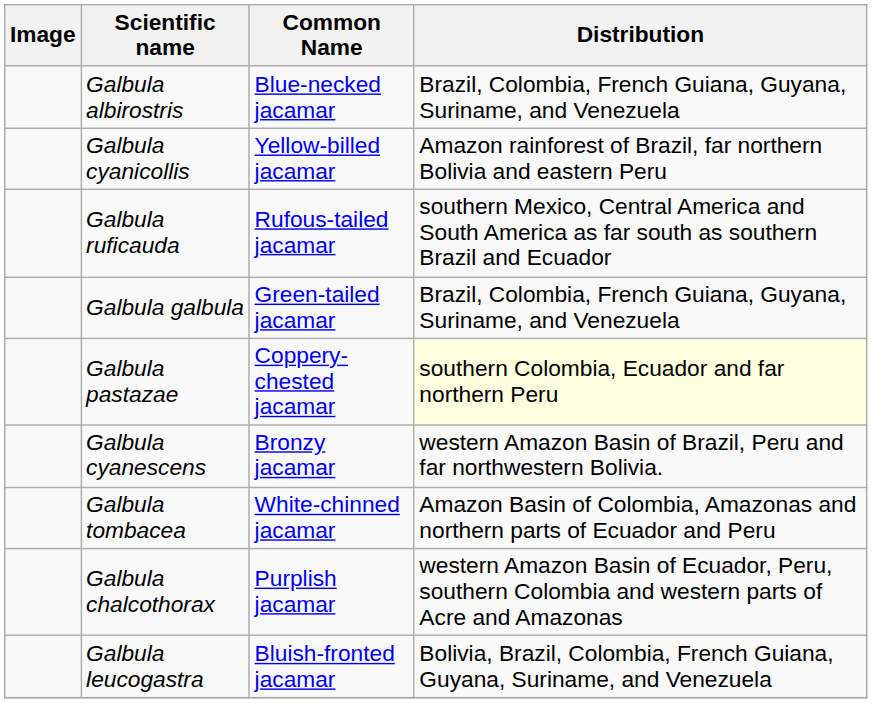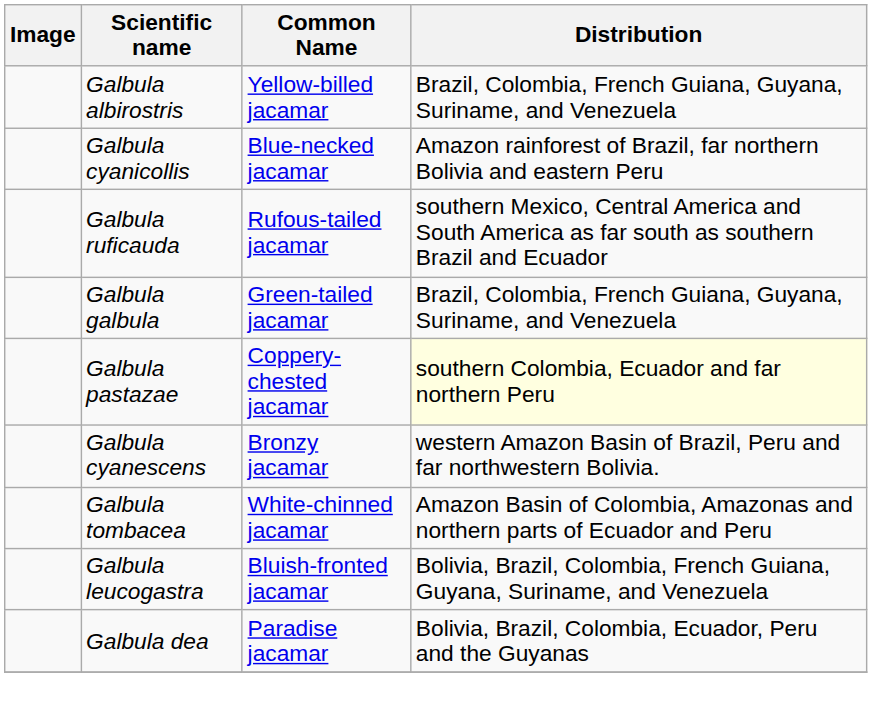 <table class="wikitable">
 <tr>
 <th>Image</th>
 <th>Scientific name</th>
 <th>Common Name</th>
 <th>Distribution</th>
 </tr>
 <tr>
 <td></td>
 <td><em>Galbula albirostris</em></td>
-<td><a href='#'>Blue-necked jacamar</a></td>
+<td><a href='#'>Yellow-billed jacamar</a></td>
 <td>Brazil, Colombia, French Guiana, Guyana, Suriname, and Venezuela</td>
 </tr>
 <tr>
 <td></td>
 <td><em>Galbula cyanicollis</em></td>
-<td><a href='#'>Yellow-billed jacamar</a></td>
+<td><a href='#'>Blue-necked jacamar</a></td>
 <td>Amazon rainforest of Brazil, far northern Bolivia and eastern Peru</td>
 </tr>
 <tr>
 <td></td>
 <td><em>Galbula ruficauda</em></td>
 <td><a href='#'>Rufous-tailed jacamar</a></td>
 <td>southern Mexico, Central America and South America as far south as southern Brazil and Ecuador</td>
 </tr>
 <tr>
 <td></td>
 <td><em>Galbula galbula</em></td>
 <td><a href='#'>Green-tailed jacamar</a></td>
 <td>Brazil, Colombia, French Guiana, Guyana, Suriname, and Venezuela</td>
 </tr>
 <tr>
 <td></td>
 <td><em>Galbula pastazae</em></td>
 <td><a href='#'>Coppery-chested jacamar</a></td>
 <td style="background: lightyellow;">southern Colombia, Ecuador and far northern Peru</td>
 </tr>
 <tr>
 <td></td>
 <td><em>Galbula cyanescens</em></td>
 <td><a href='#'>Bronzy jacamar</a></td>
 <td>western Amazon Basin of Brazil, Peru and far northwestern Bolivia.</td>
 </tr>
 <tr>
 <td></td>
 <td><em>Galbula tombacea</em></td>
 <td><a href='#'>White-chinned jacamar</a></td>
 <td>Amazon Basin of Colombia, Amazonas and northern parts of Ecuador and Peru</td>
 </tr>
 <tr>
 <td></td>
-<td><em>Galbula chalcothorax</em></td>
-<td><a href='#'>Purplish jacamar</a></td>
-<td>western Amazon Basin of Ecuador, Peru, southern Colombia and western parts of Acre and Amazonas</td>
-</tr>
-<tr>
-<td></td>
 <td><em>Galbula leucogastra</em></td>
 <td><a href='#'>Bluish-fronted jacamar</a></td>
 <td>Bolivia, Brazil, Colombia, French Guiana, Guyana, Suriname, and Venezuela</td>
 </tr>
 <tr>
+<td></td>
+<td><em>Galbula dea</em></td>
+<td><a href='#'>Paradise jacamar</a></td>
+<td>Bolivia, Brazil, Colombia, Ecuador, Peru and the Guyanas</td>
+</tr>
+<tr>
 </tr>
 </table>
